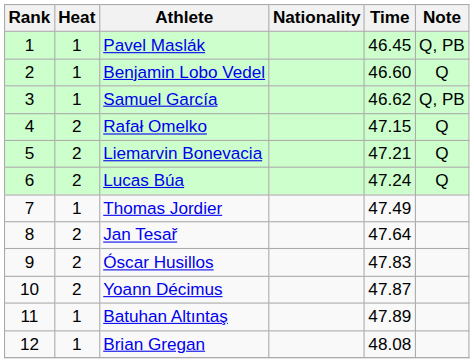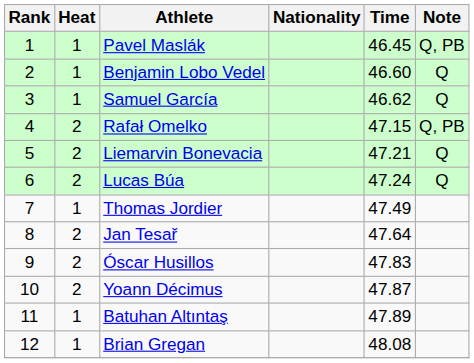 <table class="wikitable sortable" style="text-align:center">
 <tr>
 <th>Rank</th>
 <th>Heat</th>
 <th>Athlete</th>
 <th>Nationality</th>
 <th>Time</th>
 <th>Note</th>
 </tr>
 <tr bgcolor=ccffcc>
 <td>1</td>
 <td>1</td>
 <td align=left><a href='#'>Pavel Maslák</a></td>
 <td align=left></td>
 <td>46.45</td>
 <td>Q, PB</td>
 </tr>
 <tr bgcolor=ccffcc>
 <td>2</td>
 <td>1</td>
 <td align=left><a href='#'>Benjamin Lobo Vedel</a></td>
 <td align=left></td>
 <td>46.60</td>
 <td>Q</td>
 </tr>
 <tr bgcolor=ccffcc>
 <td>3</td>
 <td>1</td>
 <td align=left><a href='#'>Samuel García</a></td>
 <td align=left></td>
 <td>46.62</td>
-<td>Q, PB</td>
+<td>Q</td>
 </tr>
 <tr bgcolor=ccffcc>
 <td>4</td>
 <td>2</td>
 <td align=left><a href='#'>Rafał Omelko</a></td>
 <td align=left></td>
 <td>47.15</td>
-<td>Q</td>
+<td>Q, PB</td>
 </tr>
 <tr bgcolor=ccffcc>
 <td>5</td>
 <td>2</td>
 <td align=left><a href='#'>Liemarvin Bonevacia</a></td>
 <td align=left></td>
 <td>47.21</td>
 <td>Q</td>
 </tr>
 <tr bgcolor=ccffcc>
 <td>6</td>
 <td>2</td>
 <td align=left><a href='#'>Lucas Búa</a></td>
 <td align=left></td>
 <td>47.24</td>
 <td>Q</td>
 </tr>
 <tr>
 <td>7</td>
 <td>1</td>
 <td align=left><a href='#'>Thomas Jordier</a></td>
 <td align=left></td>
 <td>47.49</td>
 <td></td>
 </tr>
 <tr>
 <td>8</td>
 <td>2</td>
 <td align=left><a href='#'>Jan Tesař</a></td>
 <td align=left></td>
 <td>47.64</td>
 <td></td>
 </tr>
 <tr>
 <td>9</td>
 <td>2</td>
 <td align=left><a href='#'>Óscar Husillos</a></td>
 <td align=left></td>
 <td>47.83</td>
 <td></td>
 </tr>
 <tr>
 <td>10</td>
 <td>2</td>
 <td align=left><a href='#'>Yoann Décimus</a></td>
 <td align=left></td>
 <td>47.87</td>
 <td></td>
 </tr>
 <tr>
 <td>11</td>
 <td>1</td>
 <td align=left><a href='#'>Batuhan Altıntaş</a></td>
 <td align=left></td>
 <td>47.89</td>
 <td></td>
 </tr>
 <tr>
 <td>12</td>
 <td>1</td>
 <td align=left><a href='#'>Brian Gregan</a></td>
 <td align=left></td>
 <td>48.08</td>
 <td></td>
 </tr>
 <tr>
 </tr>
 </table>
